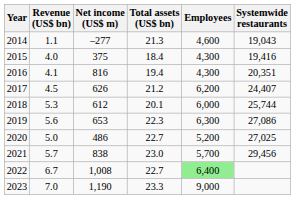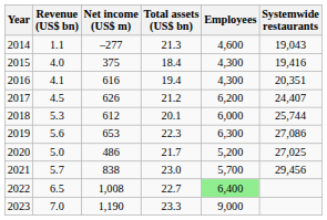 <table class="wikitable float-left" style="text-align: center;">
 <tr>
 <th>Year</th>
 <th>Revenue<br>(US$ bn)</th>
 <th>Net income<br>(US$ m)</th>
 <th>Total assets<br>(US$ bn)</th>
 <th>Employees</th>
 <th>Systemwide<br>restaurants</th>
 </tr>
 <tr>
 <td>2014</td>
 <td>1.1</td>
 <td>–277</td>
 <td>21.3</td>
 <td>4,600</td>
 <td>19,043</td>
 </tr>
 <tr>
 <td>2015</td>
 <td>4.0</td>
 <td>375</td>
 <td>18.4</td>
 <td>4,300</td>
 <td>19,416</td>
 </tr>
 <tr>
 <td>2016</td>
 <td>4.1</td>
-<td>816</td>
+<td>616</td>
 <td>19.4</td>
 <td>4,300</td>
 <td>20,351</td>
 </tr>
 <tr>
 <td>2017</td>
 <td>4.5</td>
 <td>626</td>
 <td>21.2</td>
 <td>6,200</td>
 <td>24,407</td>
 </tr>
 <tr>
 <td>2018</td>
 <td>5.3</td>
 <td>612</td>
 <td>20.1</td>
 <td>6,000</td>
 <td>25,744</td>
 </tr>
 <tr>
 <td>2019</td>
 <td>5.6</td>
 <td>653</td>
 <td>22.3</td>
 <td>6,300</td>
 <td>27,086</td>
 </tr>
 <tr>
 <td>2020</td>
 <td>5.0</td>
 <td>486</td>
-<td>22.7</td>
+<td>21.7</td>
 <td>5,200</td>
 <td>27,025</td>
 </tr>
 <tr>
 <td>2021</td>
 <td>5.7</td>
 <td>838</td>
 <td>23.0</td>
 <td>5,700</td>
 <td>29,456</td>
 </tr>
 <tr>
 <td>2022</td>
-<td>6.7</td>
+<td>6.5</td>
 <td>1,008</td>
 <td>22.7</td>
 <td style="background: lightgreen;">6,400</td>
 <td></td>
 </tr>
 <tr>
 <td>2023</td>
 <td>7.0</td>
 <td>1,190</td>
 <td>23.3</td>
 <td>9,000</td>
 <td></td>
 </tr>
 </table>
